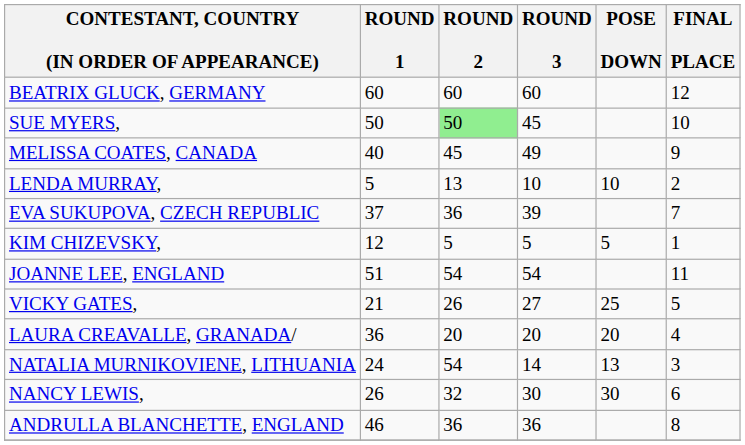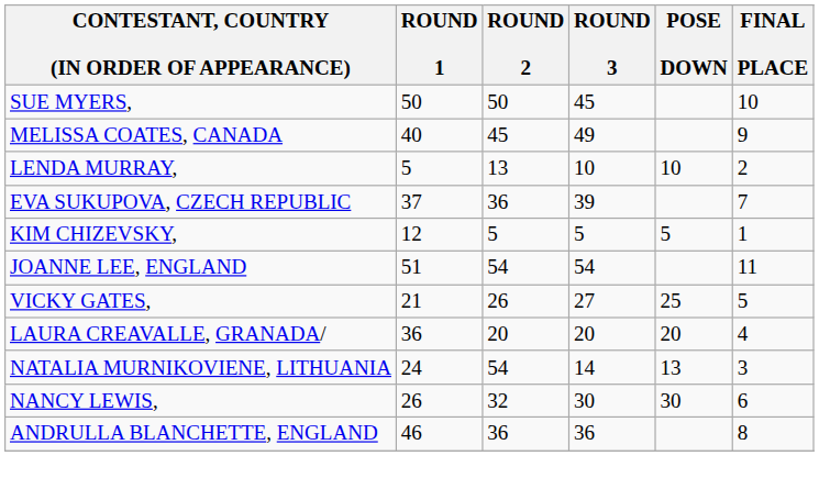 <table class="wikitable">
 <tr>
 <th>CONTESTANT, COUNTRY<br><br>(IN ORDER OF APPEARANCE)</th>
 <th>ROUND<br><br>1</th>
 <th>ROUND<br><br>2</th>
 <th>ROUND<br><br>3</th>
 <th>POSE<br><br>DOWN</th>
 <th>FINAL<br><br>PLACE</th>
 </tr>
 <tr>
-<td><a href='#'>BEATRIX GLUCK</a>,  <a href='#'>GERMANY</a></td>
-<td>60</td>
-<td>60</td>
-<td>60</td>
-<td></td>
-<td>12</td>
-</tr>
-<tr>
 <td><a href='#'>SUE MYERS</a>, </td>
 <td>50</td>
-<td style="background: lightgreen;">50</td>
+<td>50</td>
 <td>45</td>
 <td></td>
 <td>10</td>
 </tr>
 <tr>
 <td><a href='#'>MELISSA COATES</a>,  <a href='#'>CANADA</a></td>
 <td>40</td>
 <td>45</td>
 <td>49</td>
 <td></td>
 <td>9</td>
 </tr>
 <tr>
 <td><a href='#'>LENDA MURRAY</a>, </td>
 <td>5</td>
 <td>13</td>
 <td>10</td>
 <td>10</td>
 <td>2</td>
 </tr>
 <tr>
 <td><a href='#'>EVA SUKUPOVA</a>,  <a href='#'>CZECH REPUBLIC</a></td>
 <td>37</td>
 <td>36</td>
 <td>39</td>
 <td></td>
 <td>7</td>
 </tr>
 <tr>
 <td><a href='#'>KIM CHIZEVSKY</a>, </td>
 <td>12</td>
 <td>5</td>
 <td>5</td>
 <td>5</td>
 <td>1</td>
 </tr>
 <tr>
 <td><a href='#'>JOANNE LEE</a>,  <a href='#'>ENGLAND</a></td>
 <td>51</td>
 <td>54</td>
 <td>54</td>
 <td></td>
 <td>11</td>
 </tr>
 <tr>
 <td><a href='#'>VICKY GATES</a>, </td>
 <td>21</td>
 <td>26</td>
 <td>27</td>
 <td>25</td>
 <td>5</td>
 </tr>
 <tr>
 <td><a href='#'>LAURA CREAVALLE</a>,  <a href='#'>GRANADA</a>/</td>
 <td>36</td>
 <td>20</td>
 <td>20</td>
 <td>20</td>
 <td>4</td>
 </tr>
 <tr>
 <td><a href='#'>NATALIA MURNIKOVIENE</a>,  <a href='#'>LITHUANIA</a></td>
 <td>24</td>
 <td>54</td>
 <td>14</td>
 <td>13</td>
 <td>3</td>
 </tr>
 <tr>
 <td><a href='#'>NANCY LEWIS</a>, </td>
 <td>26</td>
 <td>32</td>
 <td>30</td>
 <td>30</td>
 <td>6</td>
 </tr>
 <tr>
 <td><a href='#'>ANDRULLA BLANCHETTE</a>,  <a href='#'>ENGLAND</a></td>
 <td>46</td>
 <td>36</td>
 <td>36</td>
 <td></td>
 <td>8</td>
 </tr>
 <tr>
 </tr>
 </table>
